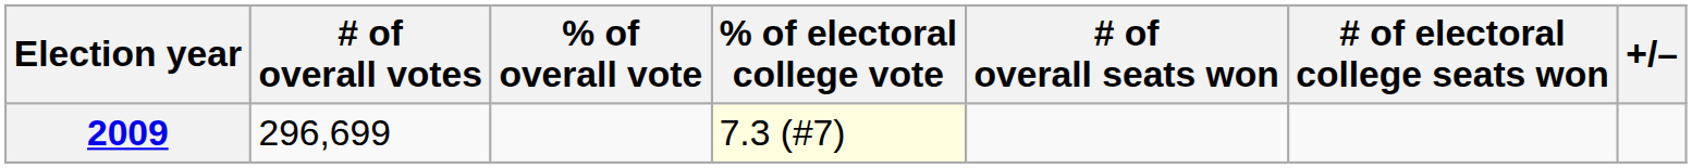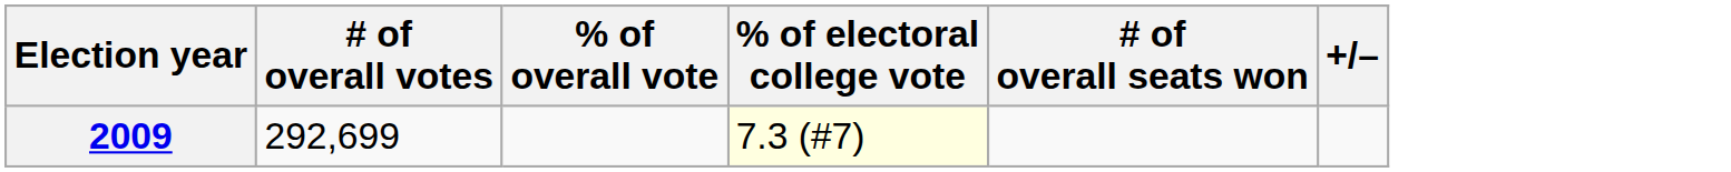 <table class=wikitable>
 <tr>
 <th>Election year</th>
 <th># of<br>overall votes</th>
 <th>% of<br>overall vote</th>
 <th>% of electoral<br>college vote</th>
 <th># of<br>overall seats won</th>
-<th># of electoral<br>college seats won</th>
 <th>+/–</th>
 </tr>
 <tr>
 <th><a href='#'>2009</a></th>
-<td>296,699</td>
+<td>292,699</td>
 <td></td>
 <td style="background: lightyellow;">7.3 (#7)</td>
 <td></td>
-<td><small></small></td>
 <td></td>
 </tr>
 </table>
